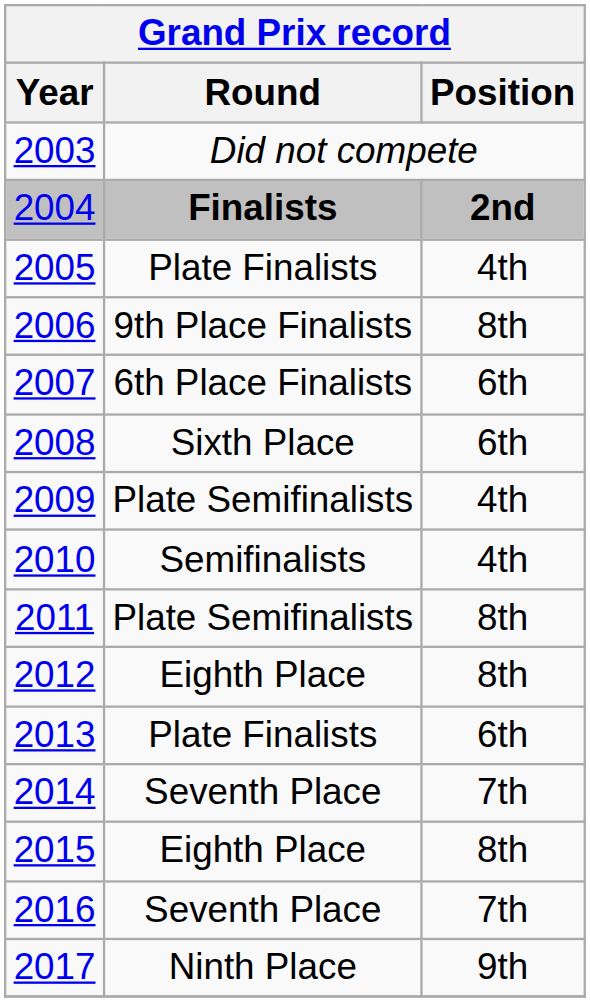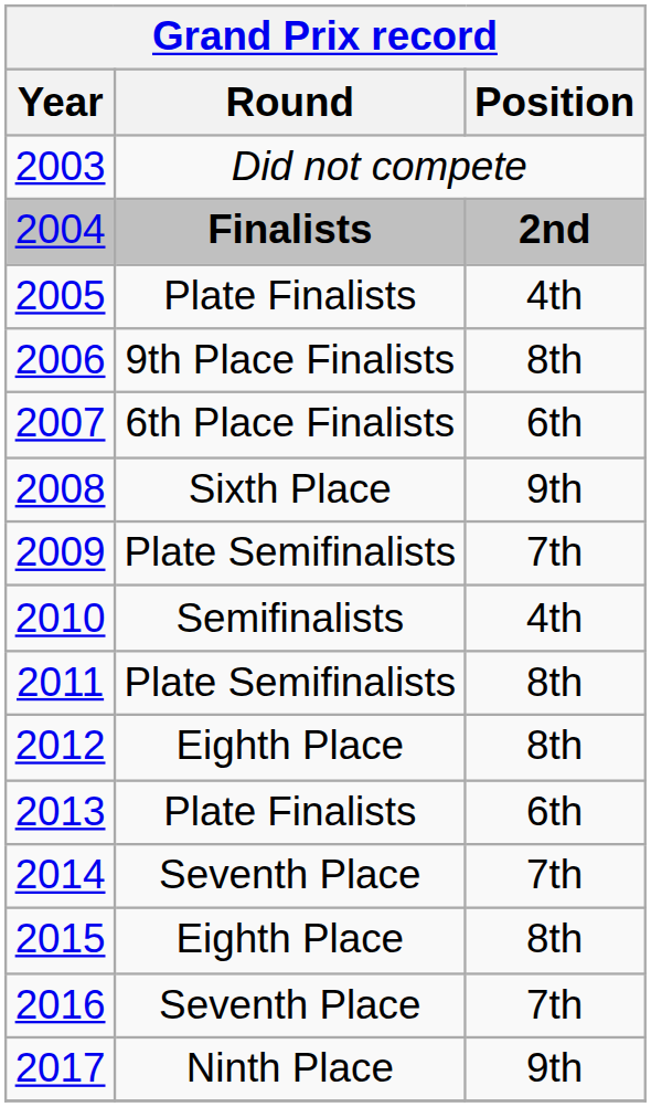 <table class="wikitable" style="text-align: center;">
 <tr>
 <th colspan=10><a href='#'>Grand Prix record</a></th>
 </tr>
 <tr>
 <th>Year</th>
 <th>Round</th>
 <th>Position</th>
 </tr>
 <tr>
 <td> <a href='#'>2003</a></td>
 <td colspan=2><em>Did not compete</em></td>
 </tr>
 <tr bgcolor=silver>
 <td> <a href='#'>2004</a></td>
 <td><strong>Finalists</strong></td>
 <td><strong>2nd</strong></td>
 </tr>
 <tr>
 <td> <a href='#'>2005</a></td>
 <td>Plate Finalists</td>
 <td>4th</td>
 </tr>
 <tr>
 <td> <a href='#'>2006</a></td>
 <td>9th Place Finalists</td>
 <td>8th</td>
 </tr>
 <tr>
 <td> <a href='#'>2007</a></td>
 <td>6th Place Finalists</td>
 <td>6th</td>
 </tr>
 <tr>
 <td> <a href='#'>2008</a></td>
 <td>Sixth Place</td>
-<td>6th</td>
+<td>9th</td>
 </tr>
 <tr>
 <td> <a href='#'>2009</a></td>
 <td>Plate Semifinalists</td>
-<td>4th</td>
+<td>7th</td>
 </tr>
 <tr>
 <td> <a href='#'>2010</a></td>
 <td>Semifinalists</td>
 <td>4th</td>
 </tr>
 <tr>
 <td> <a href='#'>2011</a></td>
 <td>Plate Semifinalists</td>
 <td>8th</td>
 </tr>
 <tr>
 <td>  <a href='#'>2012</a></td>
 <td>Eighth Place</td>
 <td>8th</td>
 </tr>
 <tr>
 <td>  <a href='#'>2013</a></td>
 <td>Plate Finalists</td>
 <td>6th</td>
 </tr>
 <tr>
 <td>  <a href='#'>2014</a></td>
 <td>Seventh Place</td>
 <td>7th</td>
 </tr>
 <tr>
 <td>  <a href='#'>2015</a></td>
 <td>Eighth Place</td>
 <td>8th</td>
 </tr>
 <tr>
 <td>  <a href='#'>2016</a></td>
 <td>Seventh Place</td>
 <td>7th</td>
 </tr>
 <tr>
 <td>  <a href='#'>2017</a></td>
 <td>Ninth Place</td>
 <td>9th</td>
 </tr>
 <tr>
 </tr>
 </table>
